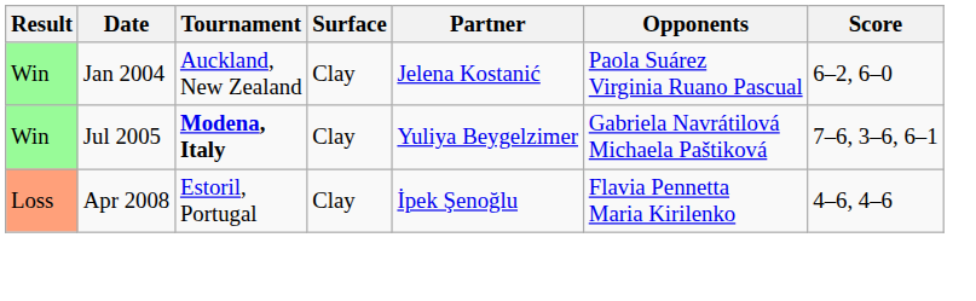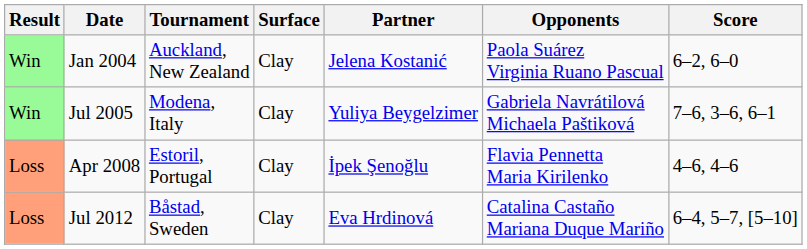 <table class=wikitable style=font-size:97%>
 <tr>
 <th>Result</th>
 <th>Date</th>
 <th>Tournament</th>
 <th>Surface</th>
 <th>Partner</th>
 <th>Opponents</th>
 <th>Score</th>
 </tr>
 <tr>
 <td bgcolor=98FB98>Win</td>
 <td>Jan 2004</td>
 <td><a href='#'>Auckland</a>, <br>New Zealand</td>
 <td>Clay</td>
 <td> <a href='#'>Jelena Kostanić</a></td>
 <td> <a href='#'>Paola Suárez</a> <br>  <a href='#'>Virginia Ruano Pascual</a></td>
 <td>6–2, 6–0</td>
 </tr>
 <tr>
 <td bgcolor=98FB98>Win</td>
 <td>Jul 2005</td>
-<td><strong><a href='#'>Modena</a>, <br>Italy</strong></td>
+<td><a href='#'>Modena</a>, <br>Italy</td>
 <td>Clay</td>
 <td> <a href='#'>Yuliya Beygelzimer</a></td>
 <td> <a href='#'>Gabriela Navrátilová</a> <br>  <a href='#'>Michaela Paštiková</a></td>
 <td>7–6, 3–6, 6–1</td>
 </tr>
 <tr>
 <td bgcolor="FFA07A">Loss</td>
 <td>Apr 2008</td>
 <td><a href='#'>Estoril</a>, <br>Portugal</td>
 <td>Clay</td>
 <td> <a href='#'>İpek Şenoğlu</a></td>
 <td> <a href='#'>Flavia Pennetta</a> <br>  <a href='#'>Maria Kirilenko</a></td>
 <td>4–6, 4–6</td>
 </tr>
+<tr>
+<td bgcolor="FFA07A">Loss</td>
+<td>Jul 2012</td>
+<td><a href='#'>Båstad</a>, <br>Sweden</td>
+<td>Clay</td>
+<td> <a href='#'>Eva Hrdinová</a></td>
+<td> <a href='#'>Catalina Castaño</a> <br>  <a href='#'>Mariana Duque Mariño</a></td>
+<td>6–4, 5–7, [5–10]</td>
+</tr>
 </table>
